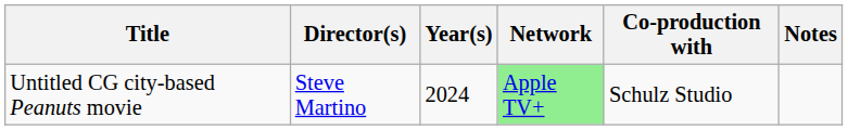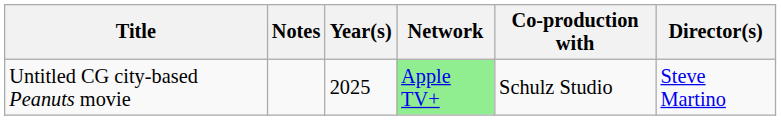 <table class="wikitable sortable">
 <tr>
 <th>Title</th>
-<th>Director(s)</th>
+<th>Notes</th>
 <th>Year(s)</th>
 <th>Network</th>
 <th>Co-production with</th>
-<th>Notes</th>
+<th>Director(s)</th>
 </tr>
 <tr>
 <td>Untitled CG city-based <em>Peanuts</em> movie</td>
-<td><a href='#'>Steve Martino</a></td>
-<td>2024</td>
+<td></td>
+<td>2025</td>
 <td style="background: lightgreen;"><a href='#'>Apple TV+</a></td>
 <td>Schulz Studio</td>
-<td></td>
+<td><a href='#'>Steve Martino</a></td>
 </tr>
 </table>
